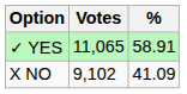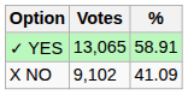 <table class="wikitable">
 <tr>
 <th>Option</th>
 <th>Votes</th>
 <th>%</th>
 </tr>
 <tr>
 <td style=background:#bbf8be>✓ YES</td>
-<td style=background:#bbf8be>11,065</td>
+<td style=background:#bbf8be>13,065</td>
 <td style=background:#bbf8be>58.91</td>
 </tr>
 <tr>
 <td>X NO</td>
 <td>9,102</td>
 <td>41.09</td>
 </tr>
 </table>
